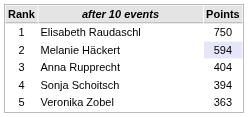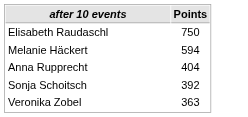 <table cellspacing="1" cellpadding="3" style="border:1px solid #aaa; font-size:86%;">
 <tr style="background:#e4e4e4;">
-<th style="border-bottom:1px solid #AAAAAA" width=10>Rank</th>
 <th style="border-bottom:1px solid #AAAAAA" width=200><em>after 10 events</em></th>
 <th style="border-bottom:1px solid #AAAAAA" width=20>Points</th>
 </tr>
 <tr>
-<td align=center>1</td>
 <td> Elisabeth Raudaschl</td>
 <td align=center>750</td>
 </tr>
 <tr>
-<td align=center>2</td>
 <td> Melanie Häckert</td>
-<td align=center style="background: lavender;">594</td>
+<td align=center>594</td>
 </tr>
 <tr>
-<td align=center>3</td>
 <td> Anna Rupprecht</td>
 <td align=center>404</td>
 </tr>
 <tr>
-<td align=center>4</td>
 <td> Sonja Schoitsch</td>
-<td align=center>394</td>
+<td align=center>392</td>
 </tr>
 <tr>
-<td align=center>5</td>
 <td> Veronika Zobel</td>
 <td align=center>363</td>
 </tr>
 </table>
